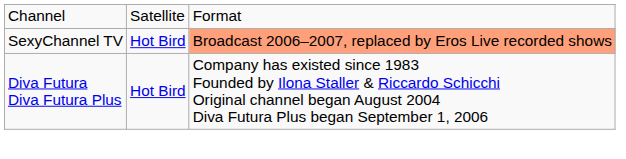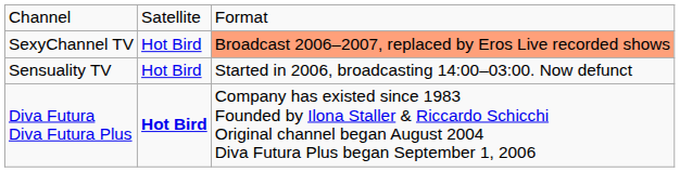 <table class="wikitable">
 <tr>
 <td>Channel</td>
 <td>Satellite</td>
 <td>Format</td>
 </tr>
 <tr>
 <td>SexyChannel TV</td>
 <td><a href='#'>Hot Bird</a></td>
 <td style="background: lightsalmon;">Broadcast 2006–2007, replaced by Eros Live recorded shows</td>
 </tr>
 <tr>
+<td>Sensuality TV</td>
+<td><a href='#'>Hot Bird</a></td>
+<td>Started in 2006, broadcasting 14:00–03:00. Now defunct</td>
+</tr>
+<tr>
 <td><a href='#'>Diva Futura</a> <br> <a href='#'>Diva Futura Plus</a></td>
-<td><a href='#'>Hot Bird</a></td>
+<td><strong><a href='#'>Hot Bird</a></strong></td>
 <td>Company has existed since 1983 <br> Founded by <a href='#'>Ilona Staller</a> & <a href='#'>Riccardo Schicchi</a> <br> Original channel began August 2004 <br> Diva Futura Plus began September 1, 2006</td>
 </tr>
 </table>
